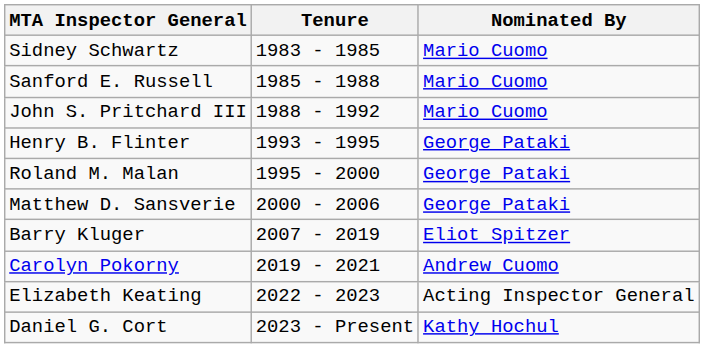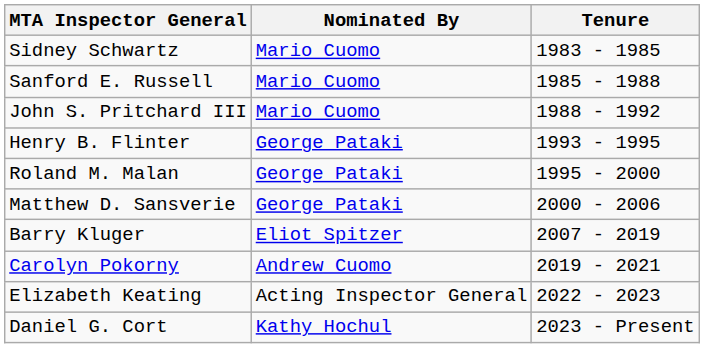 <table class="wikitable">
 <tr>
 <th>MTA Inspector General</th>
+<th>Nominated By</th>
 <th>Tenure</th>
-<th>Nominated By</th>
 </tr>
 <tr>
 <td>Sidney Schwartz</td>
+<td><a href='#'>Mario Cuomo</a></td>
 <td>1983 - 1985</td>
-<td><a href='#'>Mario Cuomo</a></td>
 </tr>
 <tr>
 <td>Sanford E. Russell</td>
+<td><a href='#'>Mario Cuomo</a></td>
 <td>1985 - 1988</td>
-<td><a href='#'>Mario Cuomo</a></td>
 </tr>
 <tr>
 <td>John S. Pritchard III</td>
+<td><a href='#'>Mario Cuomo</a></td>
 <td>1988 - 1992</td>
-<td><a href='#'>Mario Cuomo</a></td>
 </tr>
 <tr>
 <td>Henry B. Flinter</td>
+<td><a href='#'>George Pataki</a></td>
 <td>1993 - 1995</td>
-<td><a href='#'>George Pataki</a></td>
 </tr>
 <tr>
 <td>Roland M. Malan</td>
+<td><a href='#'>George Pataki</a></td>
 <td>1995 - 2000</td>
-<td><a href='#'>George Pataki</a></td>
 </tr>
 <tr>
 <td>Matthew D. Sansverie</td>
+<td><a href='#'>George Pataki</a></td>
 <td>2000 - 2006</td>
-<td><a href='#'>George Pataki</a></td>
 </tr>
 <tr>
 <td>Barry Kluger</td>
+<td><a href='#'>Eliot Spitzer</a></td>
 <td>2007 - 2019</td>
-<td><a href='#'>Eliot Spitzer</a></td>
 </tr>
 <tr>
 <td><a href='#'>Carolyn Pokorny</a></td>
+<td><a href='#'>Andrew Cuomo</a></td>
 <td>2019 - 2021</td>
-<td><a href='#'>Andrew Cuomo</a></td>
 </tr>
 <tr>
 <td>Elizabeth Keating</td>
+<td>Acting Inspector General</td>
 <td>2022 - 2023</td>
-<td>Acting Inspector General</td>
 </tr>
 <tr>
 <td>Daniel G. Cort</td>
+<td><a href='#'>Kathy Hochul</a></td>
 <td>2023 - Present</td>
-<td><a href='#'>Kathy Hochul</a></td>
 </tr>
 </table>
